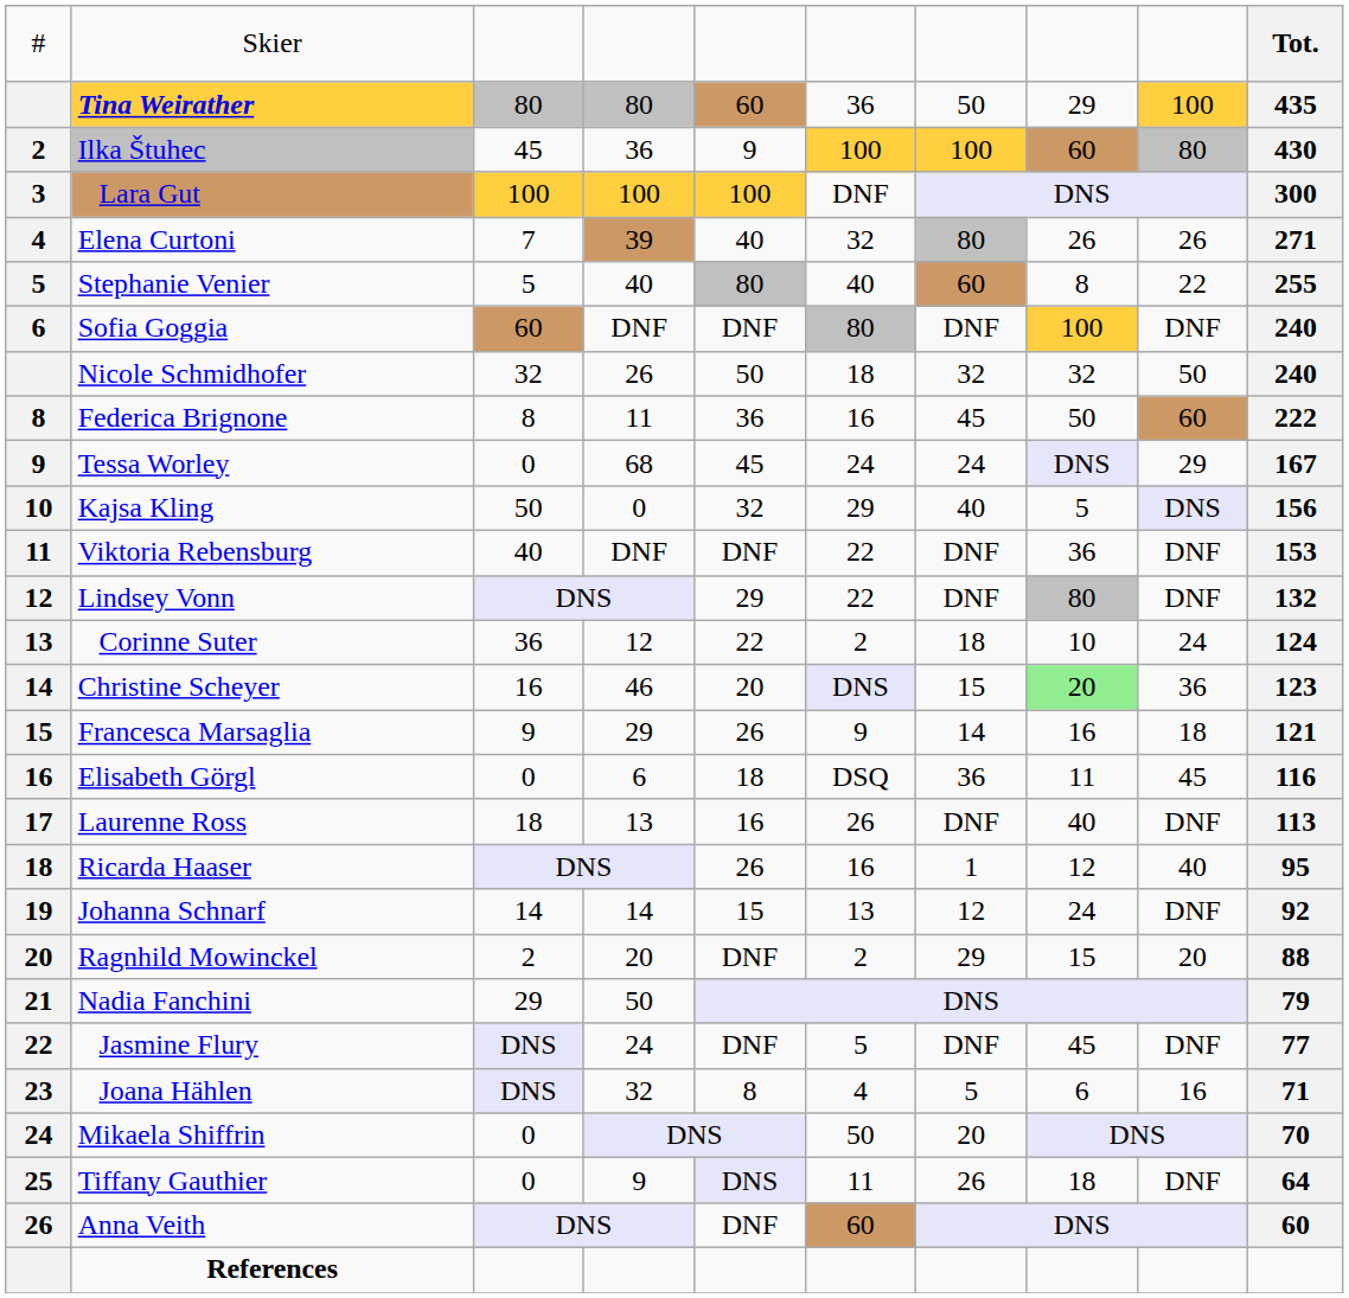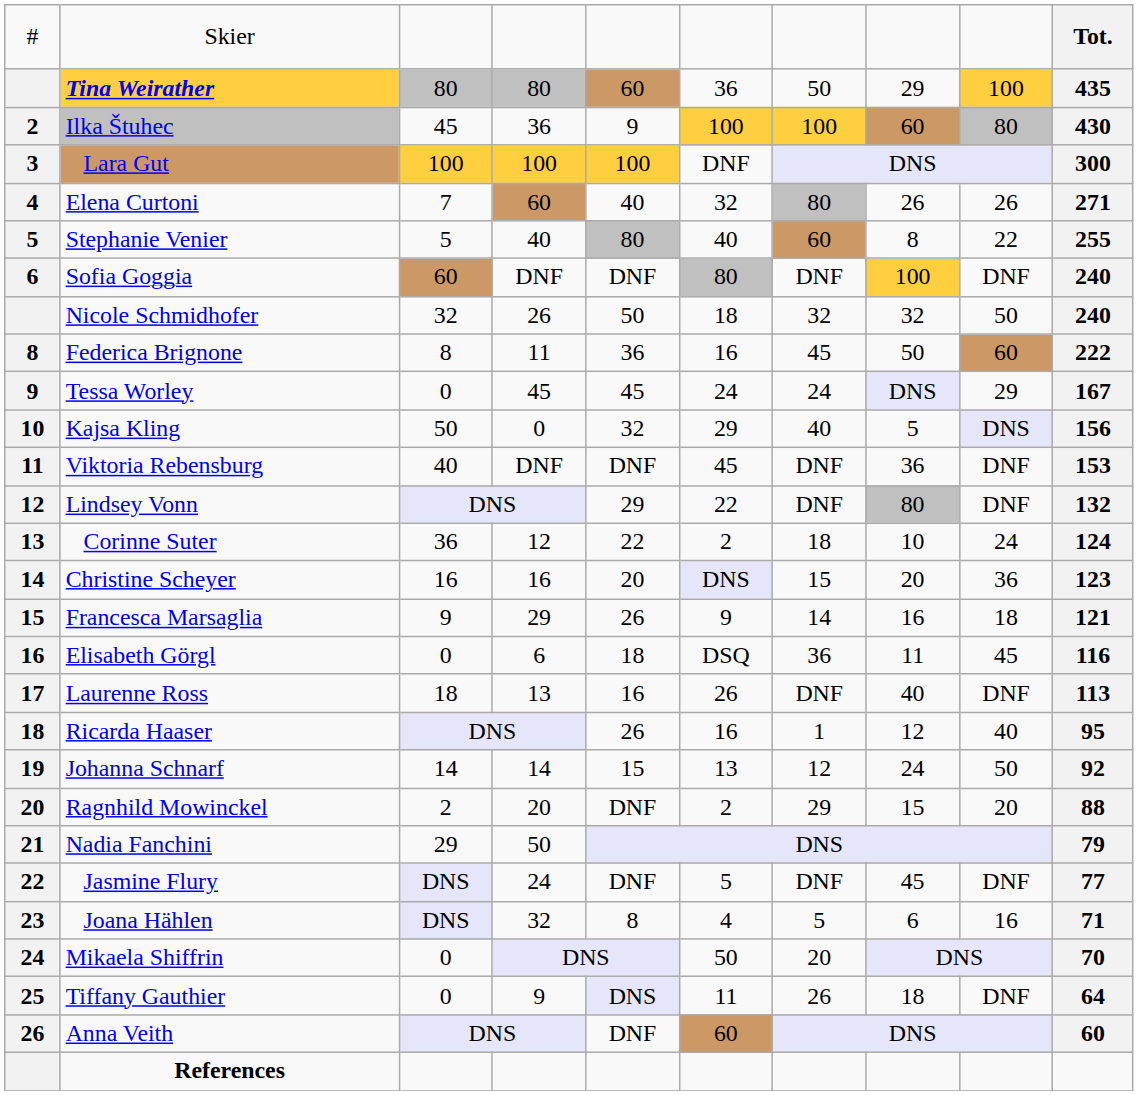 <table class="wikitable" width=60% style="font-size:100%; text-align:center;">
 <tr>
 <td>#</td>
 <td>Skier</td>
 <td><br></td>
 <td><br></td>
 <td><br></td>
 <td><br></td>
 <td><br>  </td>
 <td><br></td>
 <td><br></td>
 <th>Tot.</th>
 </tr>
 <tr>
 <th></th>
 <td align=left bgcolor=ffcf40> <strong><em><a href='#'>Tina Weirather</a></em></strong></td>
 <td bgcolor=c0c0c0>80</td>
 <td bgcolor=c0c0c0>80</td>
 <td bgcolor=cc9966>60</td>
 <td>36</td>
 <td>50</td>
 <td>29</td>
 <td bgcolor=ffcf40>100</td>
 <th>435</th>
 </tr>
 <tr>
 <th>2</th>
 <td align=left bgcolor=c0c0c0> <a href='#'>Ilka Štuhec</a></td>
 <td>45</td>
 <td>36</td>
 <td>9</td>
 <td bgcolor=ffcf40>100</td>
 <td bgcolor=ffcf40>100</td>
 <td bgcolor=cc9966>60</td>
 <td bgcolor=c0c0c0>80</td>
 <th>430</th>
 </tr>
 <tr>
 <th>3</th>
 <td align=left bgcolor=cc9966>   <a href='#'>Lara Gut</a></td>
 <td bgcolor=ffcf40>100</td>
 <td bgcolor=ffcf40>100</td>
 <td bgcolor=ffcf40>100</td>
 <td>DNF</td>
 <td colspan=3 bgcolor=lavender>DNS</td>
 <th>300</th>
 </tr>
 <tr>
 <th>4</th>
 <td align=left> <a href='#'>Elena Curtoni</a></td>
 <td>7</td>
-<td bgcolor=cc9966>39</td>
+<td bgcolor=cc9966>60</td>
 <td>40</td>
 <td>32</td>
 <td bgcolor=c0c0c0>80</td>
 <td>26</td>
 <td>26</td>
 <th>271</th>
 </tr>
 <tr>
 <th>5</th>
 <td align=left> <a href='#'>Stephanie Venier</a></td>
 <td>5</td>
 <td>40</td>
 <td bgcolor=c0c0c0>80</td>
 <td>40</td>
 <td bgcolor=cc9966>60</td>
 <td>8</td>
 <td>22</td>
 <th>255</th>
 </tr>
 <tr>
 <th>6</th>
 <td align=left> <a href='#'>Sofia Goggia</a></td>
 <td bgcolor=cc9966>60</td>
 <td>DNF</td>
 <td>DNF</td>
 <td bgcolor=c0c0c0>80</td>
 <td>DNF</td>
 <td bgcolor=ffcf40>100</td>
 <td>DNF</td>
 <th>240</th>
 </tr>
 <tr>
 <th></th>
 <td align=left> <a href='#'>Nicole Schmidhofer</a></td>
 <td>32</td>
 <td>26</td>
 <td>50</td>
 <td>18</td>
 <td>32</td>
 <td>32</td>
 <td>50</td>
 <th>240</th>
 </tr>
 <tr>
 <th>8</th>
 <td align=left> <a href='#'>Federica Brignone</a></td>
 <td>8</td>
 <td>11</td>
 <td>36</td>
 <td>16</td>
 <td>45</td>
 <td>50</td>
 <td bgcolor=cc9966>60</td>
 <th>222</th>
 </tr>
 <tr>
 <th>9</th>
 <td align=left> <a href='#'>Tessa Worley</a></td>
 <td>0</td>
-<td>68</td>
+<td>45</td>
 <td>45</td>
 <td>24</td>
 <td>24</td>
 <td bgcolor=lavender>DNS</td>
 <td>29</td>
 <th>167</th>
 </tr>
 <tr>
 <th>10</th>
 <td align=left> <a href='#'>Kajsa Kling</a></td>
 <td>50</td>
 <td>0</td>
 <td>32</td>
 <td>29</td>
 <td>40</td>
 <td>5</td>
 <td bgcolor=lavender>DNS</td>
 <th>156</th>
 </tr>
 <tr>
 <th>11</th>
 <td align=left> <a href='#'>Viktoria Rebensburg</a></td>
 <td>40</td>
 <td>DNF</td>
 <td>DNF</td>
-<td>22</td>
+<td>45</td>
 <td>DNF</td>
 <td>36</td>
 <td>DNF</td>
 <th>153</th>
 </tr>
 <tr>
 <th>12</th>
 <td align=left> <a href='#'>Lindsey Vonn</a></td>
 <td colspan=2 bgcolor=lavender>DNS</td>
 <td>29</td>
 <td>22</td>
 <td>DNF</td>
 <td bgcolor=c0c0c0>80</td>
 <td>DNF</td>
 <th>132</th>
 </tr>
 <tr>
 <th>13</th>
 <td align=left>   <a href='#'>Corinne Suter</a></td>
 <td>36</td>
 <td>12</td>
 <td>22</td>
 <td>2</td>
 <td>18</td>
 <td>10</td>
 <td>24</td>
 <th>124</th>
 </tr>
 <tr>
 <th>14</th>
 <td align=left> <a href='#'>Christine Scheyer</a></td>
 <td>16</td>
-<td>46</td>
+<td>16</td>
 <td>20</td>
 <td bgcolor=lavender>DNS</td>
 <td>15</td>
-<td style="background: lightgreen;">20</td>
+<td>20</td>
 <td>36</td>
 <th>123</th>
 </tr>
 <tr>
 <th>15</th>
 <td align=left> <a href='#'>Francesca Marsaglia</a></td>
 <td>9</td>
 <td>29</td>
 <td>26</td>
 <td>9</td>
 <td>14</td>
 <td>16</td>
 <td>18</td>
 <th>121</th>
 </tr>
 <tr>
 <th>16</th>
 <td align=left> <a href='#'>Elisabeth Görgl</a></td>
 <td>0</td>
 <td>6</td>
 <td>18</td>
 <td>DSQ</td>
 <td>36</td>
 <td>11</td>
 <td>45</td>
 <th>116</th>
 </tr>
 <tr>
 <th>17</th>
 <td align=left> <a href='#'>Laurenne Ross</a></td>
 <td>18</td>
 <td>13</td>
 <td>16</td>
 <td>26</td>
 <td>DNF</td>
 <td>40</td>
 <td>DNF</td>
 <th>113</th>
 </tr>
 <tr>
 <th>18</th>
 <td align=left> <a href='#'>Ricarda Haaser</a></td>
 <td colspan=2 bgcolor=lavender>DNS</td>
 <td>26</td>
 <td>16</td>
 <td>1</td>
 <td>12</td>
 <td>40</td>
 <th>95</th>
 </tr>
 <tr>
 <th>19</th>
 <td align=left> <a href='#'>Johanna Schnarf</a></td>
 <td>14</td>
 <td>14</td>
 <td>15</td>
 <td>13</td>
 <td>12</td>
 <td>24</td>
-<td>DNF</td>
+<td>50</td>
 <th>92</th>
 </tr>
 <tr>
 <th>20</th>
 <td align=left> <a href='#'>Ragnhild Mowinckel</a></td>
 <td>2</td>
 <td>20</td>
 <td>DNF</td>
 <td>2</td>
 <td>29</td>
 <td>15</td>
 <td>20</td>
 <th>88</th>
 </tr>
 <tr>
 <th>21</th>
 <td align=left> <a href='#'>Nadia Fanchini</a></td>
 <td>29</td>
 <td>50</td>
 <td colspan=5 bgcolor=lavender>DNS</td>
 <th>79</th>
 </tr>
 <tr>
 <th>22</th>
 <td align=left>   <a href='#'>Jasmine Flury</a></td>
 <td bgcolor=lavender>DNS</td>
 <td>24</td>
 <td>DNF</td>
 <td>5</td>
 <td>DNF</td>
 <td>45</td>
 <td>DNF</td>
 <th>77</th>
 </tr>
 <tr>
 <th>23</th>
 <td align=left>   <a href='#'>Joana Hählen</a></td>
 <td bgcolor=lavender>DNS</td>
 <td>32</td>
 <td>8</td>
 <td>4</td>
 <td>5</td>
 <td>6</td>
 <td>16</td>
 <th>71</th>
 </tr>
 <tr>
 <th>24</th>
 <td align=left> <a href='#'>Mikaela Shiffrin</a></td>
 <td>0</td>
 <td colspan=2 bgcolor=lavender>DNS</td>
 <td>50</td>
 <td>20</td>
 <td colspan=2 bgcolor=lavender>DNS</td>
 <th>70</th>
 </tr>
 <tr>
 <th>25</th>
 <td align=left> <a href='#'>Tiffany Gauthier</a></td>
 <td>0</td>
 <td>9</td>
 <td bgcolor=lavender>DNS</td>
 <td>11</td>
 <td>26</td>
 <td>18</td>
 <td>DNF</td>
 <th>64</th>
 </tr>
 <tr>
 <th>26</th>
 <td align=left> <a href='#'>Anna Veith</a></td>
 <td colspan=2 bgcolor=lavender>DNS</td>
 <td>DNF</td>
 <td bgcolor=cc9966>60</td>
 <td colspan=3 bgcolor=lavender>DNS</td>
 <th>60</th>
 </tr>
 <tr>
 <th></th>
 <td align=center><strong>References</strong></td>
 <td></td>
 <td></td>
 <td></td>
 <td></td>
 <td></td>
 <td></td>
 <td></td>
 </tr>
 </table>
